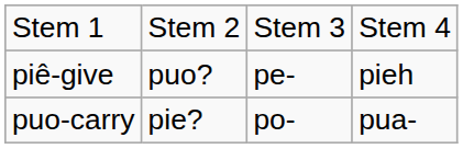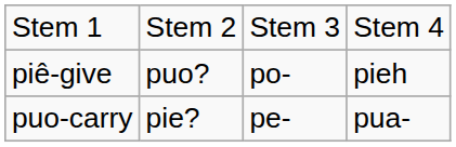 <table class="wikitable">
 <tr>
 <td>Stem 1</td>
 <td>Stem 2</td>
 <td>Stem 3</td>
 <td>Stem 4</td>
 </tr>
 <tr>
 <td>piê-give</td>
 <td>puo?</td>
-<td>pe-</td>
+<td>po-</td>
 <td>pieh</td>
 </tr>
 <tr>
 <td>puo-carry</td>
 <td>pie?</td>
-<td>po-</td>
+<td>pe-</td>
 <td>pua-</td>
 </tr>
 </table>
